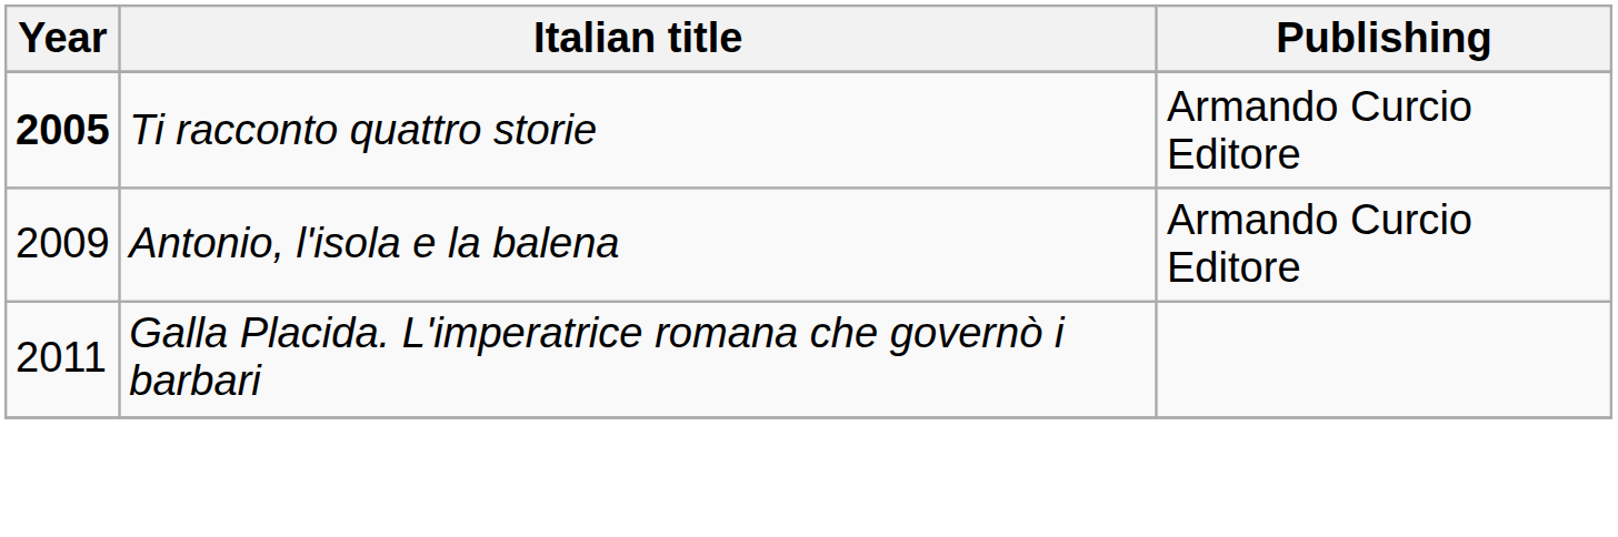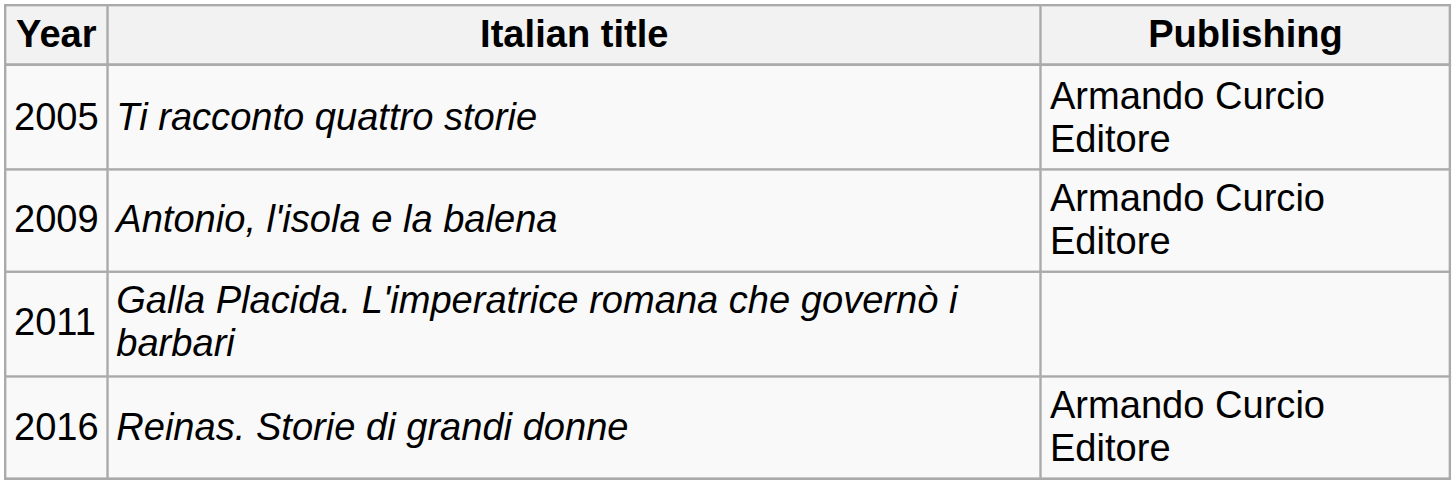 <table class="wikitable">
 <tr>
 <th>Year</th>
 <th>Italian title</th>
 <th>Publishing</th>
 </tr>
 <tr>
 </tr>
 <tr>
-<td><strong>2005</strong></td>
+<td>2005</td>
 <td><em>Ti racconto quattro storie</em></td>
 <td>Armando Curcio Editore</td>
 </tr>
 <tr>
 <td>2009</td>
 <td><em>Antonio, l'isola e la balena</em></td>
 <td>Armando Curcio Editore</td>
 </tr>
 <tr>
 <td>2011</td>
 <td><em>Galla Placida. L'imperatrice romana che governò i barbari</em></td>
 <td></td>
 </tr>
 <tr>
+<td>2016</td>
+<td><em>Reinas. Storie di grandi donne</em></td>
+<td>Armando Curcio Editore</td>
+</tr>
+<tr>
 </tr>
 </table>
